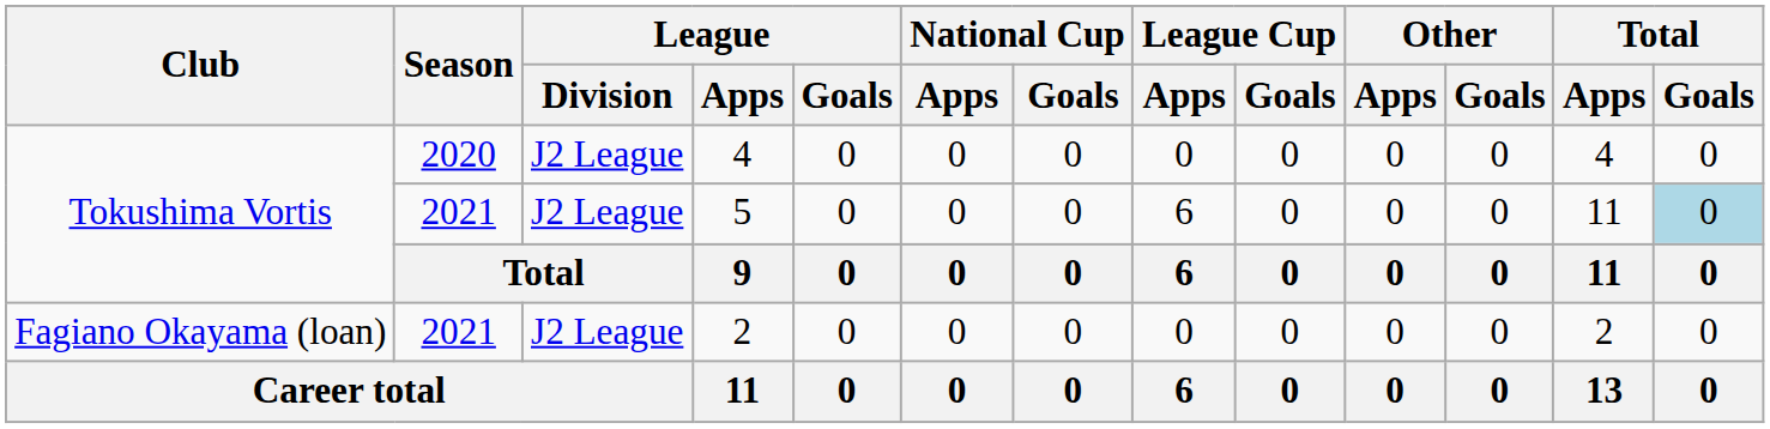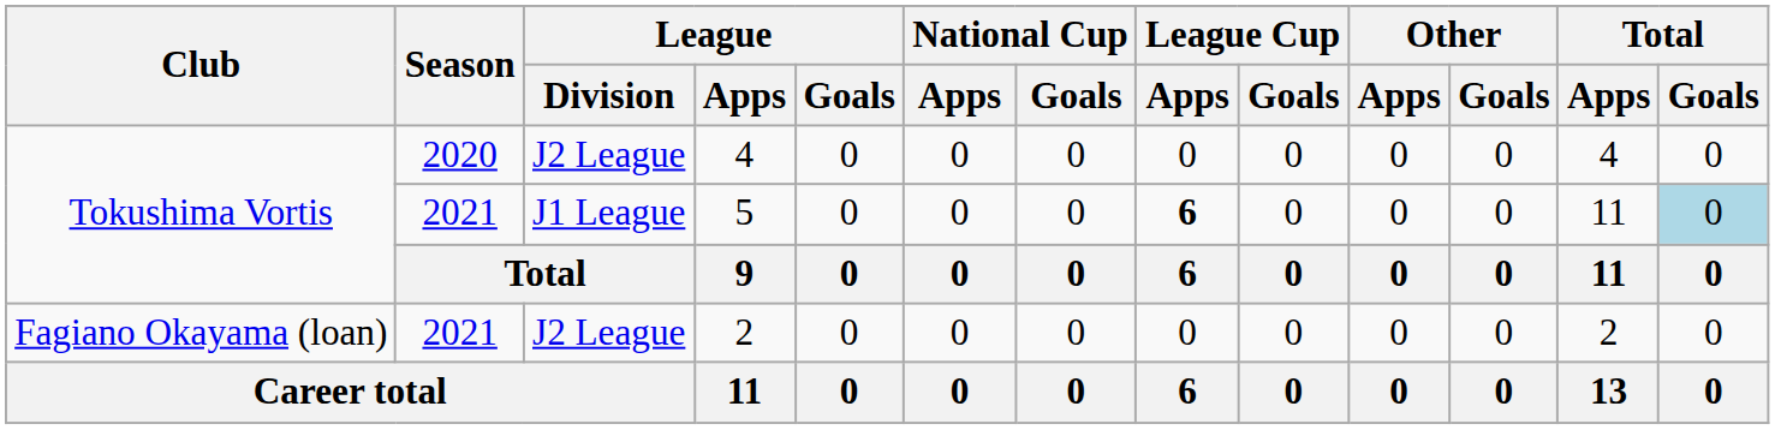 <table class="wikitable" style="text-align: center">
 <tr>
 <th rowspan="2">Club</th>
 <th rowspan="2">Season</th>
 <th colspan="3">League</th>
 <th colspan="2">National Cup</th>
 <th colspan="2">League Cup</th>
 <th colspan="2">Other</th>
 <th colspan="2">Total</th>
 </tr>
 <tr>
 <th>Division</th>
 <th>Apps</th>
 <th>Goals</th>
 <th>Apps</th>
 <th>Goals</th>
 <th>Apps</th>
 <th>Goals</th>
 <th>Apps</th>
 <th>Goals</th>
 <th>Apps</th>
 <th>Goals</th>
 </tr>
 <tr>
 <td rowspan="3"><a href='#'>Tokushima Vortis</a></td>
 <td><a href='#'>2020</a></td>
 <td><a href='#'>J2 League</a></td>
 <td>4</td>
 <td>0</td>
 <td>0</td>
 <td>0</td>
 <td>0</td>
 <td>0</td>
 <td>0</td>
 <td>0</td>
 <td>4</td>
 <td>0</td>
 </tr>
 <tr>
 <td><a href='#'>2021</a></td>
-<td><a href='#'>J2 League</a></td>
+<td><a href='#'>J1 League</a></td>
 <td>5</td>
 <td>0</td>
 <td>0</td>
 <td>0</td>
-<td>6</td>
+<td><strong>6</strong></td>
 <td>0</td>
 <td>0</td>
 <td>0</td>
 <td>11</td>
 <td style="background: lightblue;">0</td>
 </tr>
 <tr>
 <th colspan=2>Total</th>
 <th>9</th>
 <th>0</th>
 <th>0</th>
 <th>0</th>
 <th>6</th>
 <th>0</th>
 <th>0</th>
 <th>0</th>
 <th>11</th>
 <th>0</th>
 </tr>
 <tr>
 <td><a href='#'>Fagiano Okayama</a> (loan)</td>
 <td><a href='#'>2021</a></td>
 <td><a href='#'>J2 League</a></td>
 <td>2</td>
 <td>0</td>
 <td>0</td>
 <td>0</td>
 <td>0</td>
 <td>0</td>
 <td>0</td>
 <td>0</td>
 <td>2</td>
 <td>0</td>
 </tr>
 <tr>
 <th colspan=3>Career total</th>
 <th>11</th>
 <th>0</th>
 <th>0</th>
 <th>0</th>
 <th>6</th>
 <th>0</th>
 <th>0</th>
 <th>0</th>
 <th>13</th>
 <th>0</th>
 </tr>
 </table>
